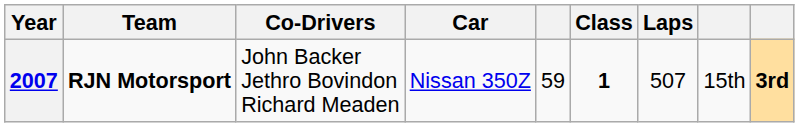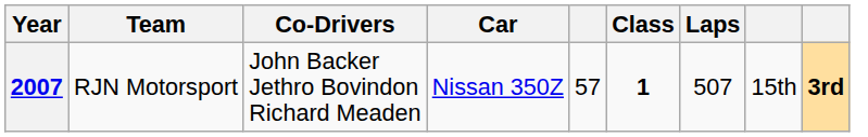 <table class="wikitable" style="font-size:90%">
 <tr>
 <th>Year</th>
 <th>Team</th>
 <th>Co-Drivers</th>
 <th>Car</th>
 <th></th>
 <th>Class</th>
 <th>Laps</th>
 <th></th>
 <th></th>
 </tr>
 <tr style="text-align:center;">
 <th><a href='#'>2007</a></th>
-<td align="left"><strong> RJN Motorsport</strong></td>
+<td align="left"> RJN Motorsport</td>
 <td align="left"> John Backer<br> Jethro Bovindon<br> Richard Meaden</td>
 <td align="left"><a href='#'>Nissan 350Z</a></td>
-<td>59</td>
+<td>57</td>
 <td><strong>1</strong></td>
 <td>507</td>
 <td>15th</td>
 <td style="background:#ffdf9f;"><strong>3rd</strong></td>
 </tr>
 </table>
